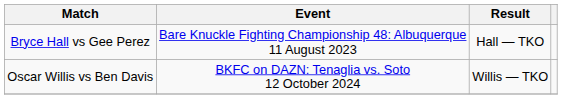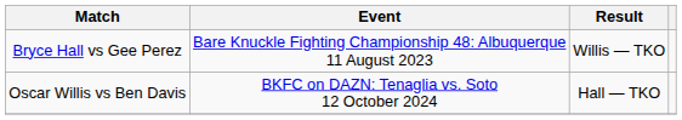 <table class="wikitable sortable" style="text-align:center">
 <tr>
 <th>Match</th>
 <th>Event</th>
 <th>Result</th>
 <th scope="col" class="unsortable"></th>
 </tr>
 <tr>
 <td><a href='#'>Bryce Hall</a> vs Gee Perez</td>
 <td><a href='#'>Bare Knuckle Fighting Championship 48: Albuquerque</a> <br> 11 August 2023</td>
-<td>Hall — TKO</td>
+<td>Willis  — TKO</td>
 <td></td>
 </tr>
 <tr>
 <td>Oscar Willis vs Ben Davis</td>
 <td><a href='#'>BKFC on DAZN: Tenaglia vs. Soto</a> <br> 12 October 2024</td>
-<td>Willis  — TKO</td>
+<td>Hall — TKO</td>
 <td></td>
 </tr>
 <tr>
 </tr>
 </table>
